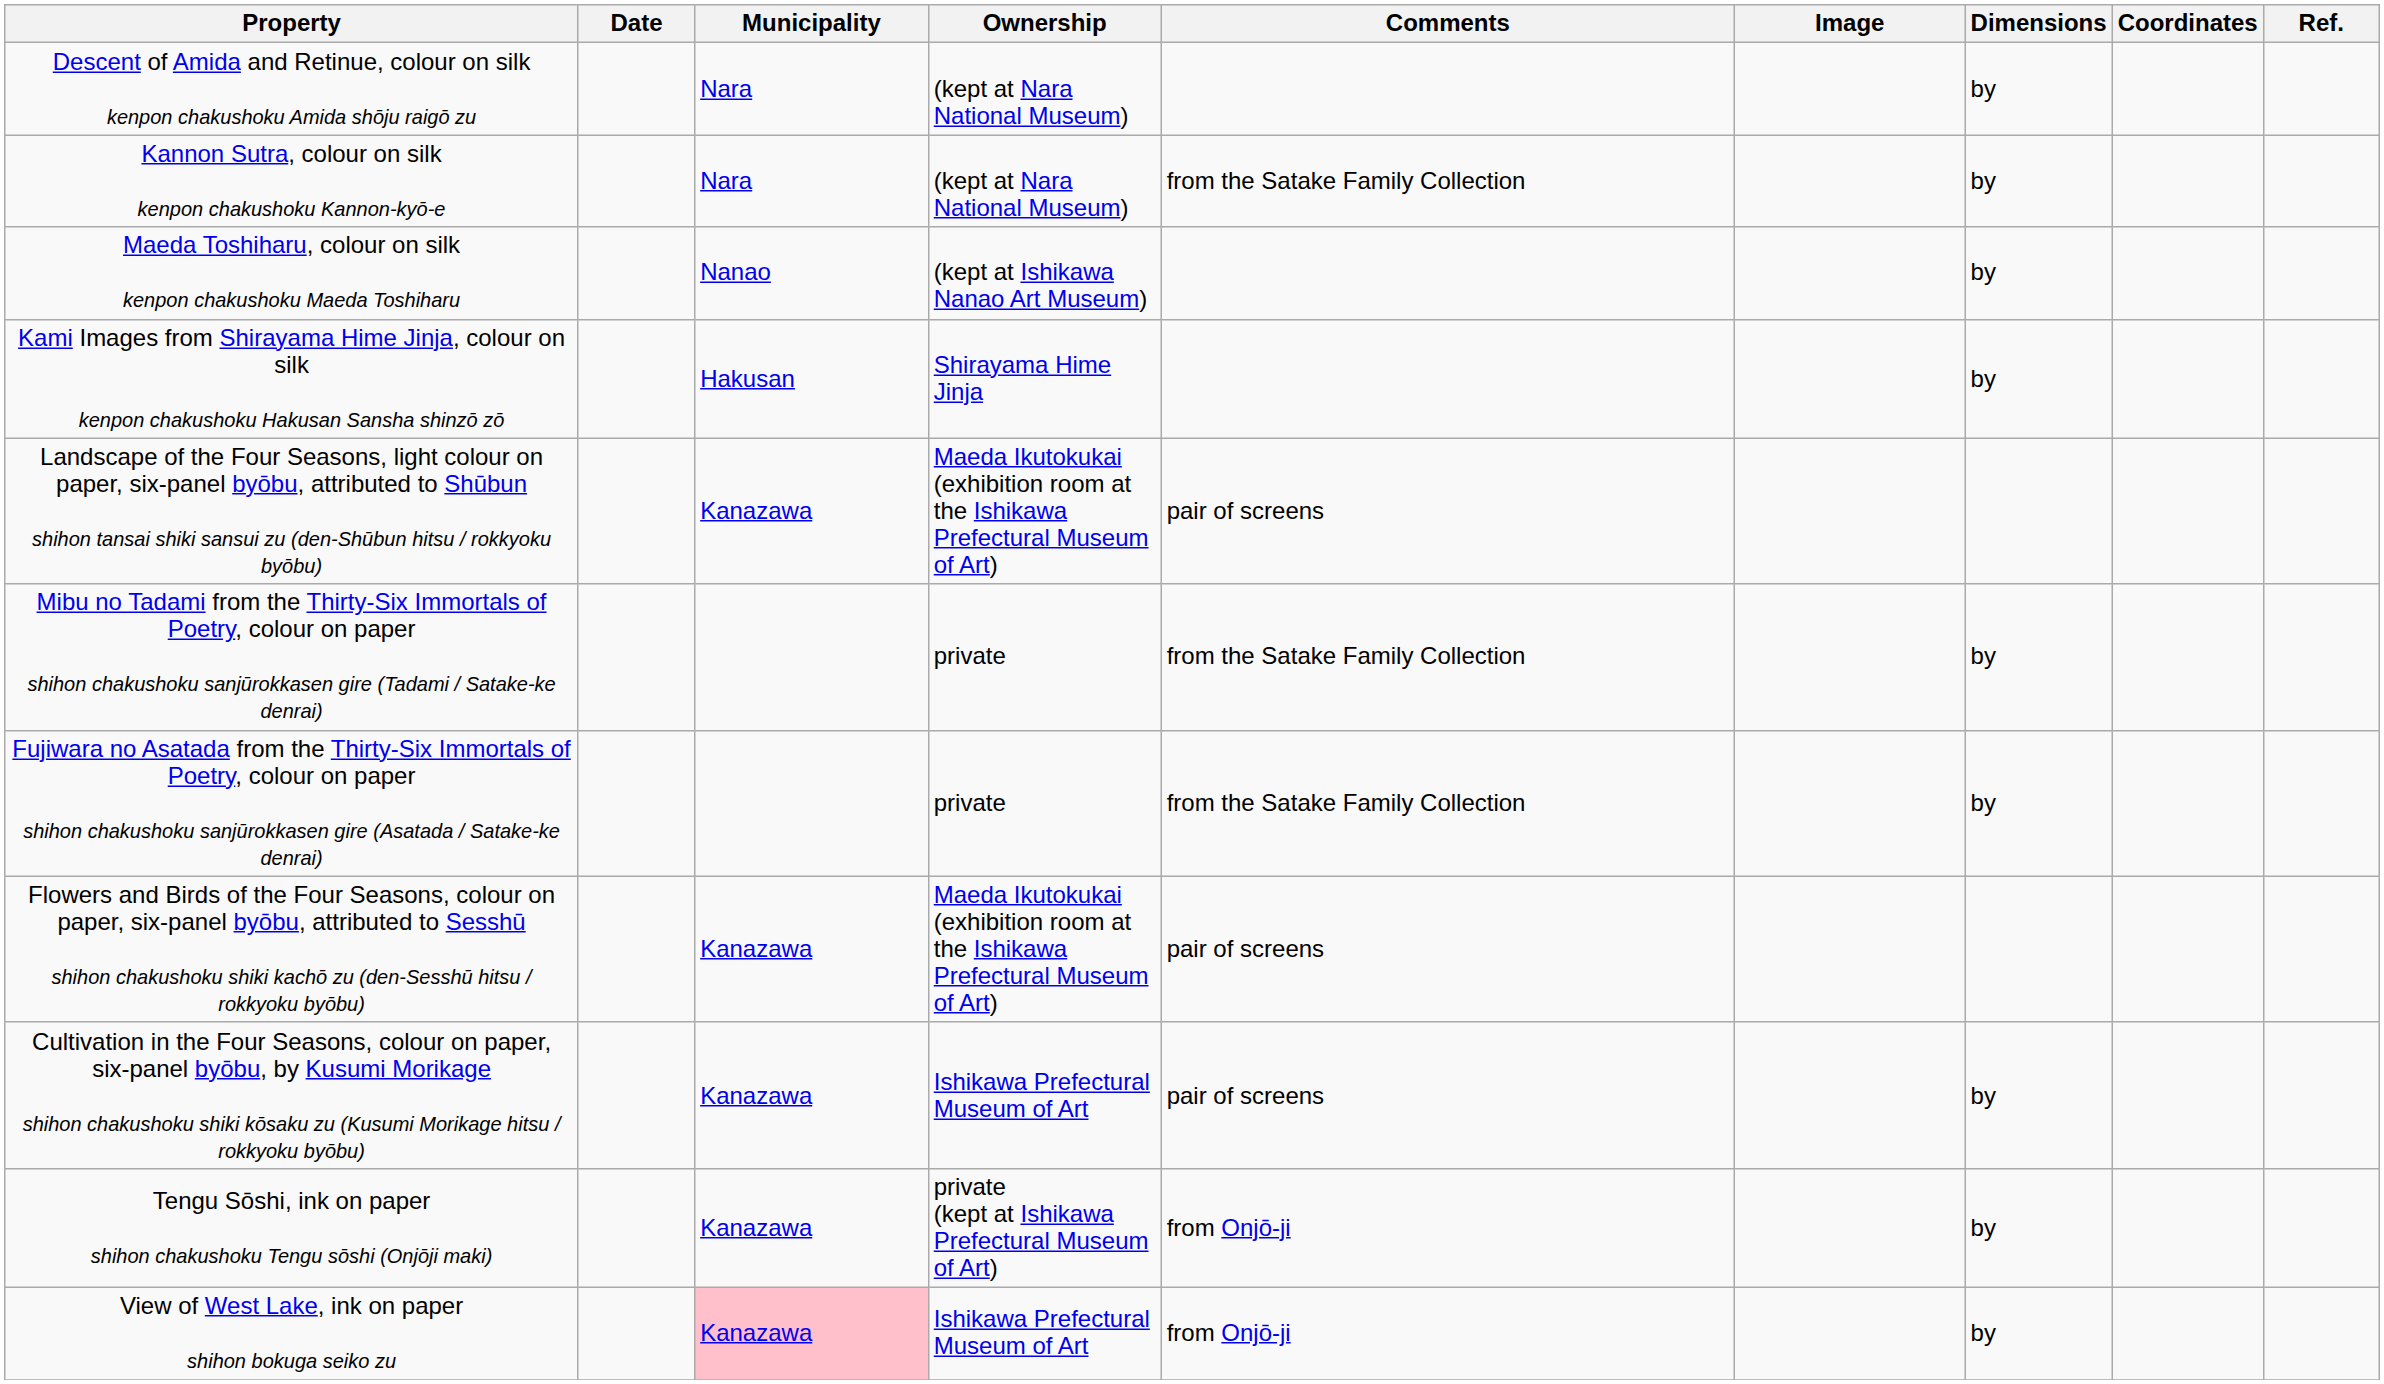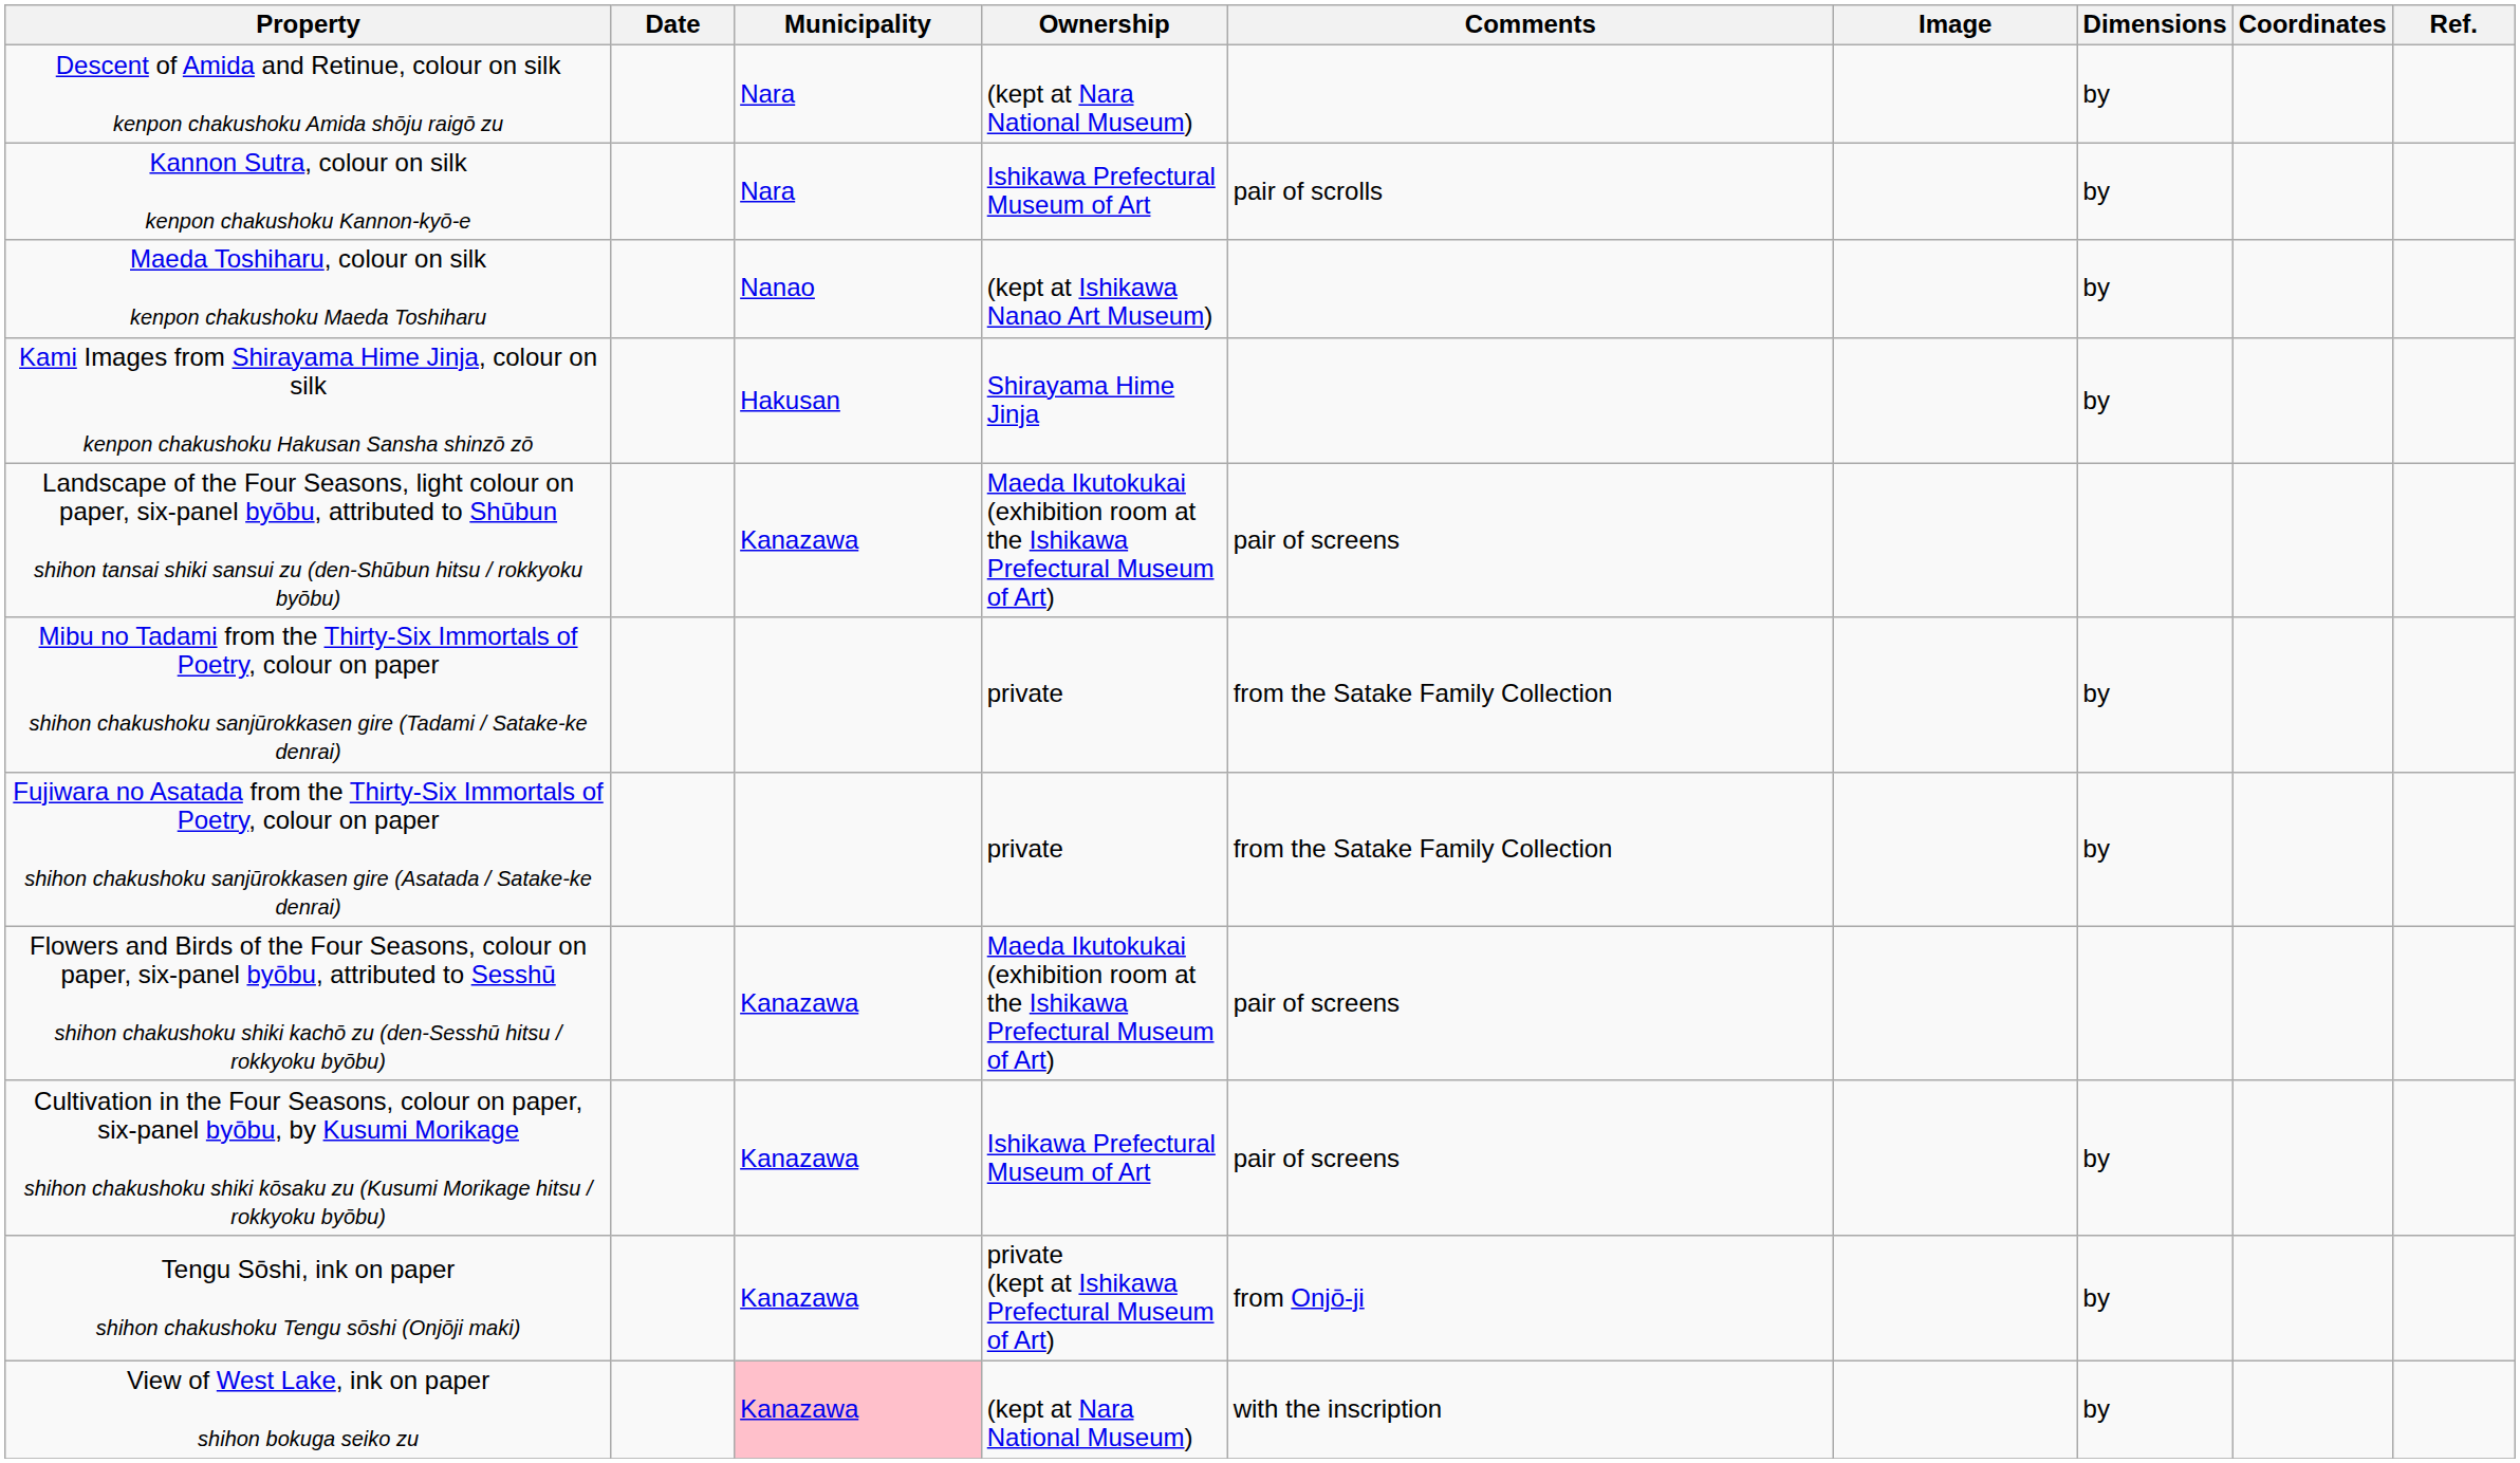 <table class="wikitable sortable"  style="width:100%;">
 <tr>
 <th width="25%" align="left">Property</th>
 <th width="5%" align="left" data-sort-type="number">Date</th>
 <th width="10%" align="left">Municipality</th>
 <th width="10%" align="left">Ownership</th>
 <th width="25%" align="left" class="unsortable">Comments</th>
 <th width="10%" align="left" class="unsortable">Image</th>
 <th width="5%" align="left" class="unsortable">Dimensions</th>
 <th width="5%" align="left" class="unsortable">Coordinates</th>
 <th width="5%" align="left" class="unsortable">Ref.</th>
 </tr>
 <tr>
 <td align="center"><a href='#'>Descent</a> of <a href='#'>Amida</a> and Retinue, colour on silk<br><br><small><em>kenpon chakushoku Amida shōju raigō zu</em></small></td>
 <td></td>
 <td><a href='#'>Nara</a></td>
 <td><br>(kept at <a href='#'>Nara National Museum</a>)</td>
 <td></td>
 <td></td>
 <td> by </td>
 <td></td>
 <td></td>
 </tr>
 <tr>
 <td align="center"><a href='#'>Kannon Sutra</a>, colour on silk<br><br><small><em>kenpon chakushoku Kannon-kyō-e</em></small></td>
 <td></td>
 <td><a href='#'>Nara</a></td>
-<td><br>(kept at <a href='#'>Nara National Museum</a>)</td>
-<td>from the Satake Family Collection</td>
+<td><a href='#'>Ishikawa Prefectural Museum of Art</a></td>
+<td>pair of scrolls</td>
 <td></td>
 <td> by </td>
 <td></td>
 <td></td>
 </tr>
 <tr>
 <td align="center"><a href='#'>Maeda Toshiharu</a>, colour on silk<br><br><small><em>kenpon chakushoku Maeda Toshiharu</em></small></td>
 <td></td>
 <td><a href='#'>Nanao</a></td>
 <td><br>(kept at <a href='#'>Ishikawa Nanao Art Museum</a>)</td>
 <td></td>
 <td></td>
 <td> by </td>
 <td></td>
 <td></td>
 </tr>
 <tr>
 <td align="center"><a href='#'>Kami</a> Images from <a href='#'>Shirayama Hime Jinja</a>, colour on silk<br><br><small><em>kenpon chakushoku Hakusan Sansha shinzō zō</em></small></td>
 <td></td>
 <td><a href='#'>Hakusan</a></td>
 <td><a href='#'>Shirayama Hime Jinja</a></td>
 <td></td>
 <td></td>
 <td> by </td>
 <td></td>
 <td></td>
 </tr>
 <tr>
 <td align="center">Landscape of the Four Seasons, light colour on paper, six-panel <a href='#'>byōbu</a>, attributed to <a href='#'>Shūbun</a><br><br><small><em>shihon tansai shiki sansui zu (den-Shūbun hitsu / rokkyoku byōbu)</em></small></td>
 <td></td>
 <td><a href='#'>Kanazawa</a></td>
 <td><a href='#'>Maeda Ikutokukai</a><br>(exhibition room at the <a href='#'>Ishikawa Prefectural Museum of Art</a>)</td>
 <td>pair of screens</td>
 <td></td>
 <td></td>
 <td></td>
 <td></td>
 </tr>
 <tr>
 <td align="center"><a href='#'>Mibu no Tadami</a> from the <a href='#'>Thirty-Six Immortals of Poetry</a>, colour on paper<br><br><small><em>shihon chakushoku sanjūrokkasen gire (Tadami / Satake-ke denrai)</em></small></td>
 <td></td>
 <td></td>
 <td>private</td>
 <td>from the Satake Family Collection</td>
 <td></td>
 <td> by </td>
 <td></td>
 <td></td>
 </tr>
 <tr>
 <td align="center"><a href='#'>Fujiwara no Asatada</a> from the <a href='#'>Thirty-Six Immortals of Poetry</a>, colour on paper<br><br><small><em>shihon chakushoku sanjūrokkasen gire (Asatada / Satake-ke denrai)</em></small></td>
 <td></td>
 <td></td>
 <td>private</td>
 <td>from the Satake Family Collection</td>
 <td></td>
 <td> by </td>
 <td></td>
 <td></td>
 </tr>
 <tr>
 <td align="center">Flowers and Birds of the Four Seasons, colour on paper, six-panel <a href='#'>byōbu</a>, attributed to <a href='#'>Sesshū</a><br><br><small><em>shihon chakushoku shiki kachō zu (den-Sesshū hitsu / rokkyoku byōbu)</em></small></td>
 <td></td>
 <td><a href='#'>Kanazawa</a></td>
 <td><a href='#'>Maeda Ikutokukai</a><br>(exhibition room at the <a href='#'>Ishikawa Prefectural Museum of Art</a>)</td>
 <td>pair of screens</td>
 <td></td>
 <td></td>
 <td></td>
 <td></td>
 </tr>
 <tr>
 <td align="center">Cultivation in the Four Seasons, colour on paper, six-panel <a href='#'>byōbu</a>, by <a href='#'>Kusumi Morikage</a><br><br><small><em>shihon chakushoku shiki kōsaku zu (Kusumi Morikage hitsu / rokkyoku byōbu)</em></small></td>
 <td></td>
 <td><a href='#'>Kanazawa</a></td>
 <td><a href='#'>Ishikawa Prefectural Museum of Art</a></td>
 <td>pair of screens</td>
 <td></td>
 <td> by </td>
 <td></td>
 <td></td>
 </tr>
 <tr>
 <td align="center">Tengu Sōshi, ink on paper<br><br><small><em>shihon chakushoku Tengu sōshi (Onjōji maki)</em></small></td>
 <td></td>
 <td><a href='#'>Kanazawa</a></td>
 <td>private<br>(kept at <a href='#'>Ishikawa Prefectural Museum of Art</a>)</td>
 <td>from <a href='#'>Onjō-ji</a></td>
 <td></td>
 <td> by </td>
 <td></td>
 <td></td>
 </tr>
 <tr>
 <td align="center">View of <a href='#'>West Lake</a>, ink on paper<br><br><small><em>shihon bokuga seiko zu</em></small></td>
 <td></td>
 <td style="background: pink;"><a href='#'>Kanazawa</a></td>
-<td><a href='#'>Ishikawa Prefectural Museum of Art</a></td>
-<td>from <a href='#'>Onjō-ji</a></td>
+<td><br>(kept at <a href='#'>Nara National Museum</a>)</td>
+<td>with the inscription </td>
 <td></td>
 <td> by </td>
 <td></td>
 <td></td>
 </tr>
 <tr>
 </tr>
 </table>
